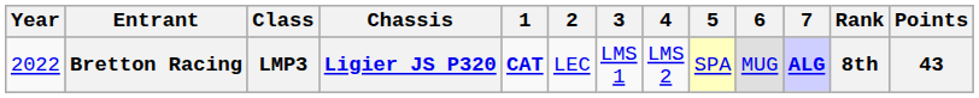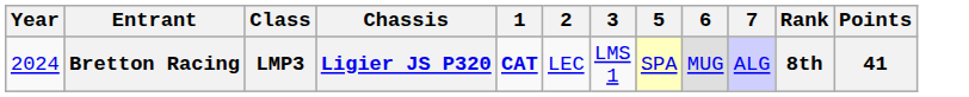 <table class="wikitable" style="text-align:center; font-size:85%">
 <tr>
 <th>Year</th>
 <th>Entrant</th>
 <th>Class</th>
 <th>Chassis</th>
 <th>1</th>
 <th>2</th>
 <th>3</th>
-<th>4</th>
 <th>5</th>
 <th>6</th>
 <th>7</th>
 <th>Rank</th>
 <th>Points</th>
 </tr>
 <tr>
-<td><a href='#'>2022</a></td>
+<td><a href='#'>2024</a></td>
 <th nowrap>Bretton Racing</th>
 <th>LMP3</th>
 <th nowrap><a href='#'>Ligier JS P320</a></th>
 <td style="background:#;"><strong><a href='#'>CAT</a></strong></td>
 <td style="background:#;"><a href='#'>LEC</a></td>
 <td style="background:#;"><a href='#'>LMS<br>1</a></td>
-<td style="background:#;"><a href='#'>LMS<br>2</a></td>
 <td style="background:#FFFFBF;"><a href='#'>SPA</a><br></td>
 <td style="background:#DFDFDF;"><a href='#'>MUG</a><br></td>
-<td style="background:#CFCFFF;"><strong><a href='#'>ALG</a><br></strong></td>
+<td style="background:#CFCFFF;"><a href='#'>ALG</a><br></td>
 <th>8th</th>
-<th>43</th>
+<th>41</th>
 </tr>
 </table>
